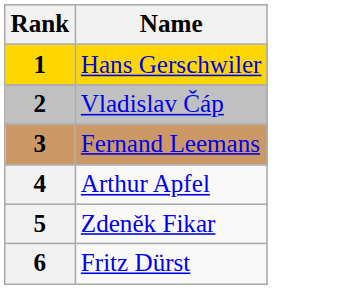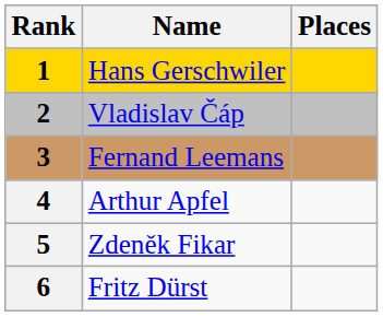 <table class="wikitable">
 <tr>
 <th>Rank</th>
 <th>Name</th>
+<th>Places</th>
 </tr>
 <tr bgcolor="gold">
 <td align="center"><strong>1</strong></td>
 <td> <a href='#'>Hans Gerschwiler</a></td>
+<td></td>
 </tr>
 <tr bgcolor="silver">
 <td align="center"><strong>2</strong></td>
 <td> <a href='#'>Vladislav Čáp</a></td>
+<td></td>
 </tr>
 <tr bgcolor="cc9966">
 <td align="center"><strong>3</strong></td>
 <td> <a href='#'>Fernand Leemans</a></td>
+<td></td>
 </tr>
 <tr>
 <th>4</th>
 <td> <a href='#'>Arthur Apfel</a></td>
+<td></td>
 </tr>
 <tr>
 <th>5</th>
 <td> <a href='#'>Zdeněk Fikar</a></td>
+<td></td>
 </tr>
 <tr>
 <th>6</th>
 <td> <a href='#'>Fritz Dürst</a></td>
+<td></td>
 </tr>
 </table>
